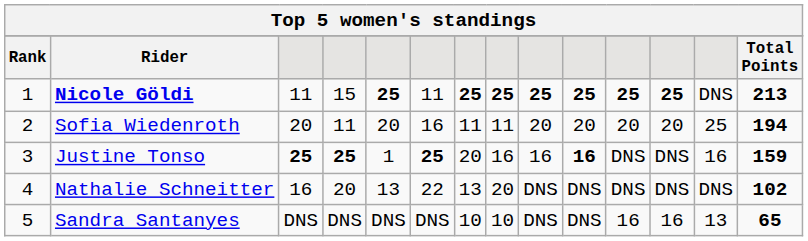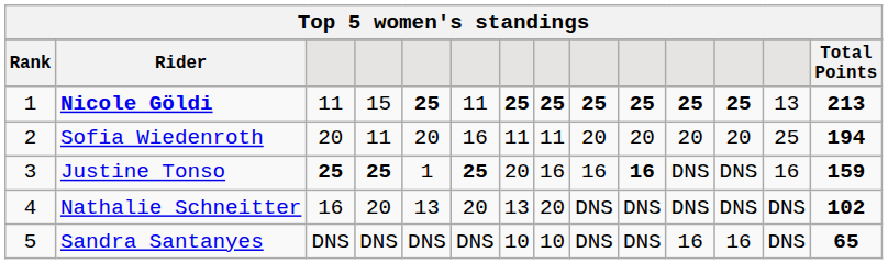 <table class="wikitable sortable">
 <tr>
 <th colspan=27 align="center"><strong>Top 5 women's standings</strong></th>
 </tr>
 <tr>
 </tr>
 <tr style="font-size:8pt;font-weight:bold">
 <th align="center">Rank</th>
 <th align="center">Rider</th>
 <th class=unsortable style="background:#E5E4E2;"><small></small></th>
 <th class=unsortable style="background:#E5E4E2;"><small></small></th>
 <th class=unsortable style="background:#E5E4E2;"><small></small></th>
 <th class=unsortable style="background:#E5E4E2;"><small></small></th>
 <th class=unsortable style="background:#E5E4E2;"><small></small></th>
 <th class=unsortable style="background:#E5E4E2;"><small></small></th>
 <th class=unsortable style="background:#E5E4E2;"><small></small></th>
 <th class=unsortable style="background:#E5E4E2;"><small></small></th>
 <th class=unsortable style="background:#E5E4E2;"><small></small></th>
 <th class=unsortable style="background:#E5E4E2;"><small></small></th>
 <th class=unsortable style="background:#E5E4E2;"><small></small></th>
 <th align="center">Total<br>Points</th>
 </tr>
 <tr>
 <td align=center>1</td>
 <td> <strong><a href='#'>Nicole Göldi</a></strong></td>
 <td align=center>11</td>
 <td align=center>15</td>
 <td align=center><strong>25</strong></td>
 <td align=center>11</td>
 <td align=center><strong>25</strong></td>
 <td align=center><strong>25</strong></td>
 <td align=center><strong>25</strong></td>
 <td align=center><strong>25</strong></td>
 <td align=center><strong>25</strong></td>
 <td align=center><strong>25</strong></td>
-<td align=center>DNS</td>
+<td align=center>13</td>
 <td align=center><strong>213</strong></td>
 </tr>
 <tr>
 <td align=center>2</td>
 <td> <a href='#'>Sofia Wiedenroth</a></td>
 <td align=center>20</td>
 <td align=center>11</td>
 <td align=center>20</td>
 <td align=center>16</td>
 <td align=center>11</td>
 <td align=center>11</td>
 <td align=center>20</td>
 <td align=center>20</td>
 <td align=center>20</td>
 <td align=center>20</td>
 <td align=center>25</td>
 <td align=center><strong>194</strong></td>
 </tr>
 <tr>
 <td align=center>3</td>
 <td> <a href='#'>Justine Tonso</a></td>
 <td align=center><strong>25</strong></td>
 <td align=center><strong>25</strong></td>
 <td align=center>1</td>
 <td align=center><strong>25</strong></td>
 <td align=center>20</td>
 <td align=center>16</td>
 <td align=center>16</td>
 <td align=center><strong>16</strong></td>
 <td align=center>DNS</td>
 <td align=center>DNS</td>
 <td align=center>16</td>
 <td align=center><strong>159</strong></td>
 </tr>
 <tr>
 <td align=center>4</td>
 <td> <a href='#'>Nathalie Schneitter</a></td>
 <td align=center>16</td>
 <td align=center>20</td>
 <td align=center>13</td>
-<td align=center>22</td>
+<td align=center>20</td>
 <td align=center>13</td>
 <td align=center>20</td>
 <td align=center>DNS</td>
 <td align=center>DNS</td>
 <td align=center>DNS</td>
 <td align=center>DNS</td>
 <td align=center>DNS</td>
 <td align=center><strong>102</strong></td>
 </tr>
 <tr>
 <td align=center>5</td>
 <td> <a href='#'>Sandra Santanyes</a></td>
 <td align=center>DNS</td>
 <td align=center>DNS</td>
 <td align=center>DNS</td>
 <td align=center>DNS</td>
 <td align=center>10</td>
 <td align=center>10</td>
 <td align=center>DNS</td>
 <td align=center>DNS</td>
 <td align=center>16</td>
 <td align=center>16</td>
-<td align=center>13</td>
+<td align=center>DNS</td>
 <td align=center><strong>65</strong><br></td>
 </tr>
 </table>
